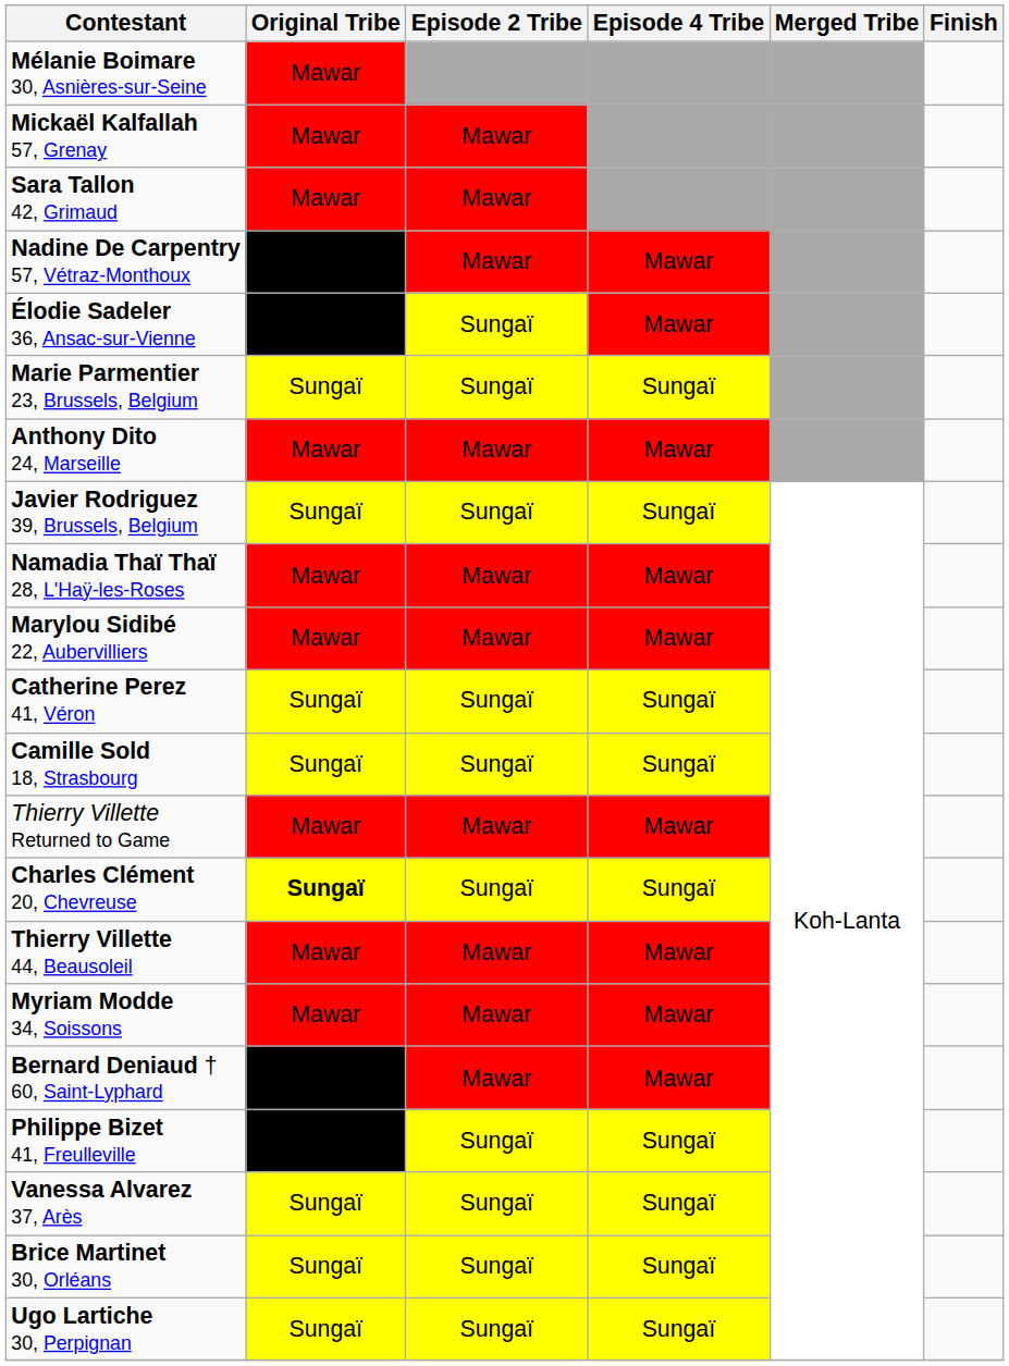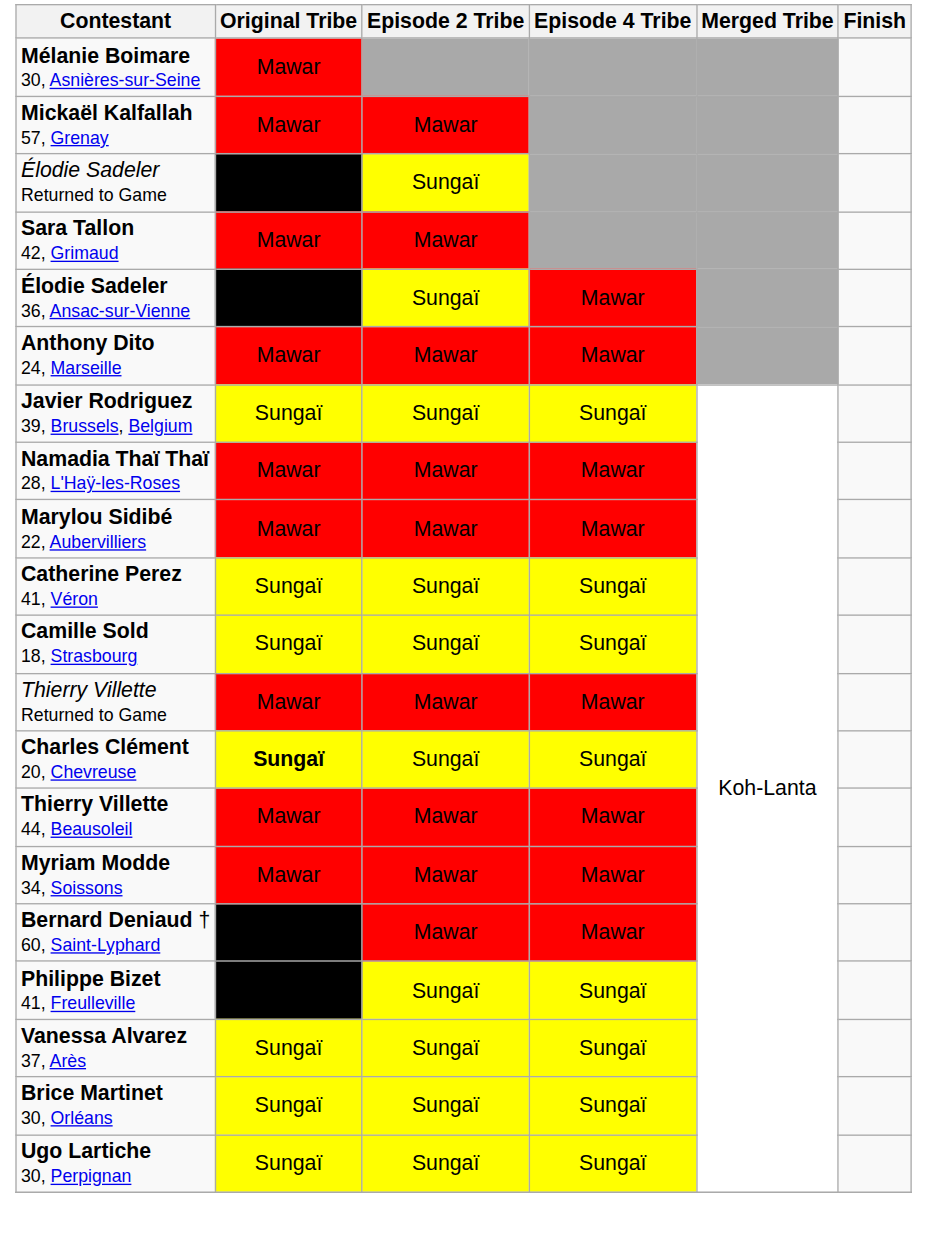 <table class="wikitable" style="margin:auto; text-align:center">
 <tr>
 <th>Contestant</th>
 <th>Original Tribe</th>
 <th>Episode 2 Tribe</th>
 <th>Episode 4 Tribe</th>
 <th>Merged Tribe</th>
 <th>Finish</th>
 </tr>
 <tr>
 <td style="text-align: left;"><strong>Mélanie Boimare</strong><br><small>30, <a href='#'>Asnières-sur-Seine</a></small></td>
 <td bgcolor="red">Mawar</td>
 <td bgcolor="darkgrey"></td>
 <td bgcolor="darkgrey"></td>
 <td bgcolor="darkgrey"></td>
 <td></td>
 </tr>
 <tr>
 <td style="text-align: left;"><strong>Mickaël Kalfallah</strong><br><small>57, <a href='#'>Grenay</a></small></td>
 <td bgcolor="red">Mawar</td>
 <td bgcolor="red">Mawar</td>
 <td bgcolor="darkgrey"></td>
 <td bgcolor="darkgrey"></td>
 <td></td>
 </tr>
 <tr>
+<td style="text-align: left;"><em>Élodie Sadeler</em><br><small>Returned to Game</small></td>
+<td bgcolor="black"><span>Banished</span></td>
+<td bgcolor="yellow">Sungaï</td>
+<td bgcolor="darkgrey"></td>
+<td bgcolor="darkgrey"></td>
+<td></td>
+</tr>
+<tr>
 <td style="text-align: left;"><strong>Sara Tallon</strong><br><small>42, <a href='#'>Grimaud</a></small></td>
 <td bgcolor="red">Mawar</td>
 <td bgcolor="red">Mawar</td>
 <td bgcolor="darkgrey"></td>
 <td bgcolor="darkgrey"></td>
 <td></td>
 </tr>
 <tr>
-<td style="text-align: left;"><strong>Nadine De Carpentry</strong><br><small>57, <a href='#'>Vétraz-Monthoux</a></small></td>
-<td bgcolor="black"><span>Banished</span></td>
-<td bgcolor="red">Mawar</td>
-<td bgcolor="red">Mawar</td>
-<td bgcolor="darkgrey"></td>
-<td></td>
-</tr>
-<tr>
 <td style="text-align: left;"><strong>Élodie Sadeler</strong><br><small>36, <a href='#'>Ansac-sur-Vienne</a></small></td>
 <td bgcolor="black"><span>Banished</span></td>
 <td bgcolor="yellow">Sungaï</td>
 <td bgcolor="red">Mawar</td>
-<td bgcolor="darkgrey"></td>
-<td></td>
-</tr>
-<tr>
-<td style="text-align: left;"><strong>Marie Parmentier</strong><br><small>23, <a href='#'>Brussels</a>, <a href='#'>Belgium</a></small></td>
-<td bgcolor="yellow">Sungaï</td>
-<td bgcolor="yellow">Sungaï</td>
-<td bgcolor="yellow">Sungaï</td>
 <td bgcolor="darkgrey"></td>
 <td></td>
 </tr>
 <tr>
 <td style="text-align: left;"><strong>Anthony Dito</strong><br><small>24, <a href='#'>Marseille</a></small></td>
 <td bgcolor="red">Mawar</td>
 <td bgcolor="red">Mawar</td>
 <td bgcolor="red">Mawar</td>
 <td bgcolor="darkgrey"></td>
 <td></td>
 </tr>
 <tr>
 <td style="text-align: left;"><strong>Javier Rodriguez</strong><br><small>39, <a href='#'>Brussels</a>, <a href='#'>Belgium</a></small></td>
 <td bgcolor="yellow">Sungaï</td>
 <td bgcolor="yellow">Sungaï</td>
 <td bgcolor="yellow">Sungaï</td>
 <td rowspan="14" bgcolor="white">Koh-Lanta</td>
 <td></td>
 </tr>
 <tr>
 <td style="text-align: left;"><strong>Namadia Thaï Thaï</strong><br><small>28, <a href='#'>L'Haÿ-les-Roses</a></small></td>
 <td bgcolor="red">Mawar</td>
 <td bgcolor="red">Mawar</td>
 <td bgcolor="red">Mawar</td>
 <td></td>
 </tr>
 <tr>
 <td style="text-align: left;"><strong>Marylou Sidibé</strong><br><small>22, <a href='#'>Aubervilliers</a></small></td>
 <td bgcolor="red">Mawar</td>
 <td bgcolor="red">Mawar</td>
 <td bgcolor="red">Mawar</td>
 <td></td>
 </tr>
 <tr>
 <td style="text-align: left;"><strong>Catherine Perez</strong><br><small>41, <a href='#'>Véron</a></small></td>
 <td bgcolor="yellow">Sungaï</td>
 <td bgcolor="yellow">Sungaï</td>
 <td bgcolor="yellow">Sungaï</td>
 <td></td>
 </tr>
 <tr>
 <td style="text-align: left;"><strong>Camille Sold</strong><br><small>18, <a href='#'>Strasbourg</a></small></td>
 <td bgcolor="yellow">Sungaï</td>
 <td bgcolor="yellow">Sungaï</td>
 <td bgcolor="yellow">Sungaï</td>
 <td></td>
 </tr>
 <tr>
 <td style="text-align: left;"><em>Thierry Villette</em><br><small>Returned to Game</small></td>
 <td bgcolor="red">Mawar</td>
 <td bgcolor="red">Mawar</td>
 <td bgcolor="red">Mawar</td>
 <td></td>
 </tr>
 <tr>
 <td style="text-align: left;"><strong>Charles Clément</strong><br><small>20, <a href='#'>Chevreuse</a></small></td>
 <td bgcolor="yellow"><strong>Sungaï</strong></td>
 <td bgcolor="yellow">Sungaï</td>
 <td bgcolor="yellow">Sungaï</td>
 <td></td>
 </tr>
 <tr>
 <td style="text-align: left;"><strong>Thierry Villette</strong><br><small>44, <a href='#'>Beausoleil</a></small></td>
 <td bgcolor="red">Mawar</td>
 <td bgcolor="red">Mawar</td>
 <td bgcolor="red">Mawar</td>
 <td></td>
 </tr>
 <tr>
 <td style="text-align: left;"><strong>Myriam Modde</strong><br><small>34, <a href='#'>Soissons</a></small></td>
 <td bgcolor="red">Mawar</td>
 <td bgcolor="red">Mawar</td>
 <td bgcolor="red">Mawar</td>
 <td></td>
 </tr>
 <tr>
 <td style="text-align: left;"><strong>Bernard Deniaud</strong> †<br><small>60, <a href='#'>Saint-Lyphard</a></small></td>
 <td bgcolor="black"><span>Banished</span></td>
 <td bgcolor="red">Mawar</td>
 <td bgcolor="red">Mawar</td>
 <td></td>
 </tr>
 <tr>
 <td style="text-align: left;"><strong>Philippe Bizet</strong><br><small>41, <a href='#'>Freulleville</a></small></td>
 <td bgcolor="black"><span>Banished</span></td>
 <td bgcolor="yellow">Sungaï</td>
 <td bgcolor="yellow">Sungaï</td>
 <td></td>
 </tr>
 <tr>
 <td style="text-align: left;"><strong>Vanessa Alvarez</strong><br><small>37, <a href='#'>Arès</a></small></td>
 <td bgcolor="yellow">Sungaï</td>
 <td bgcolor="yellow">Sungaï</td>
 <td bgcolor="yellow">Sungaï</td>
 <td></td>
 </tr>
 <tr>
 <td style="text-align: left;"><strong>Brice Martinet</strong><br><small>30, <a href='#'>Orléans</a></small></td>
 <td bgcolor="yellow">Sungaï</td>
 <td bgcolor="yellow">Sungaï</td>
 <td bgcolor="yellow">Sungaï</td>
 <td></td>
 </tr>
 <tr>
 <td style="text-align: left;"><strong>Ugo Lartiche</strong><br><small>30, <a href='#'>Perpignan</a></small></td>
 <td bgcolor="yellow">Sungaï</td>
 <td bgcolor="yellow">Sungaï</td>
 <td bgcolor="yellow">Sungaï</td>
 <td></td>
 </tr>
 <tr>
 </tr>
 </table>
